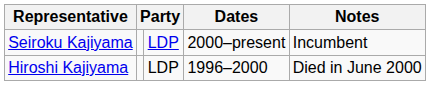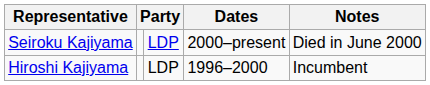 <table class=wikitable>
 <tr valign=bottom>
 <th>Representative</th>
 <th colspan="2">Party</th>
 <th>Dates</th>
 <th>Notes</th>
 </tr>
 <tr>
 <td><a href='#'>Seiroku Kajiyama</a></td>
 <td bgcolor=></td>
 <td><a href='#'>LDP</a></td>
 <td>2000–present</td>
-<td>Incumbent</td>
+<td>Died in June 2000</td>
 </tr>
 <tr>
 <td><a href='#'>Hiroshi Kajiyama</a></td>
 <td bgcolor=></td>
 <td>LDP</td>
 <td>1996–2000</td>
-<td>Died in June 2000</td>
+<td>Incumbent</td>
 </tr>
 </table>
